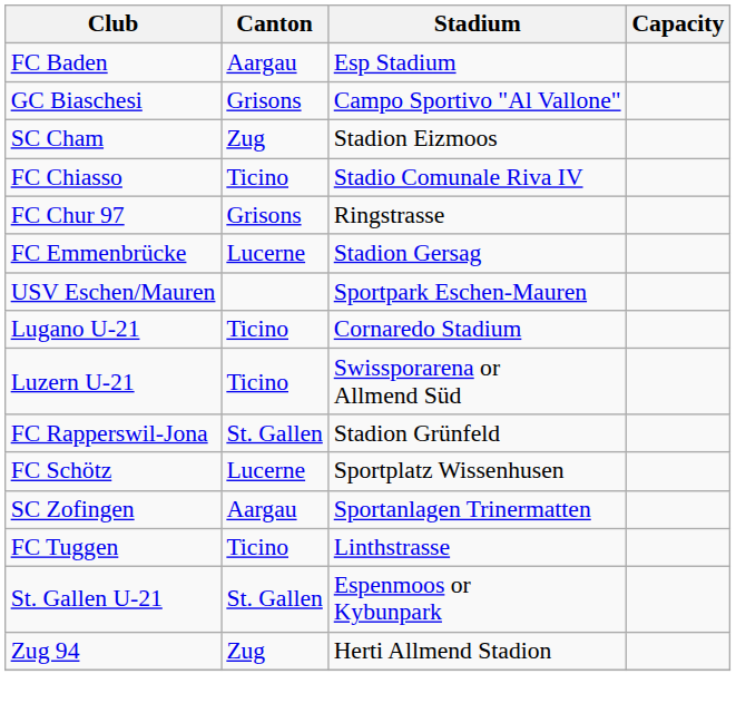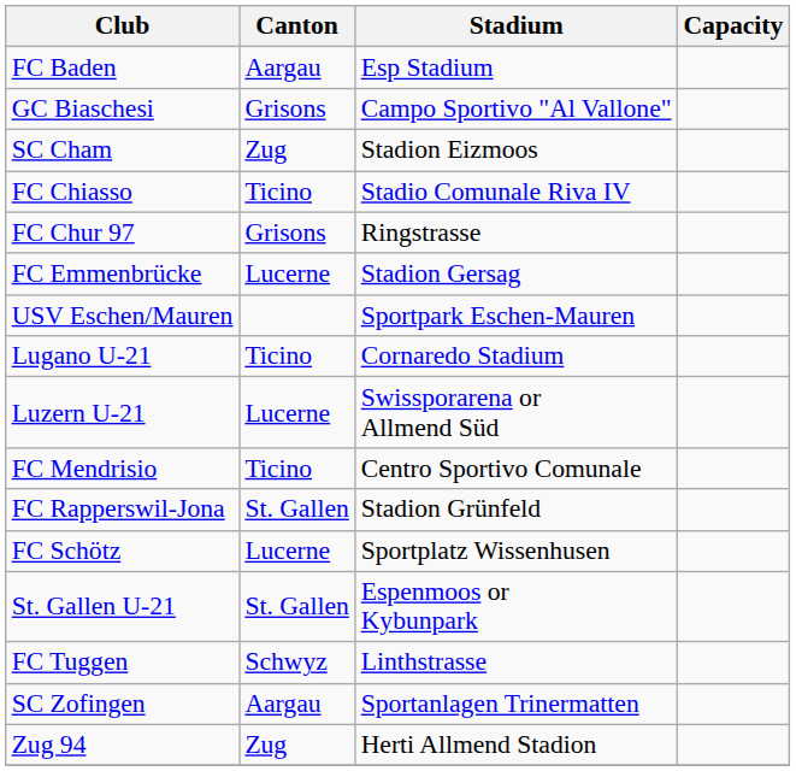 <table class="wikitable">
 <tr>
 <th>Club</th>
 <th>Canton</th>
 <th>Stadium</th>
 <th>Capacity</th>
 </tr>
 <tr>
 <td><a href='#'>FC Baden</a></td>
 <td><a href='#'>Aargau</a></td>
 <td><a href='#'>Esp Stadium</a></td>
 <td></td>
 </tr>
 <tr>
 <td><a href='#'>GC Biaschesi</a></td>
 <td><a href='#'>Grisons</a></td>
 <td><a href='#'>Campo Sportivo "Al Vallone"</a></td>
 <td></td>
 </tr>
 <tr>
 <td><a href='#'>SC Cham</a></td>
 <td><a href='#'>Zug</a></td>
 <td>Stadion Eizmoos</td>
 <td></td>
 </tr>
 <tr>
 <td><a href='#'>FC Chiasso</a></td>
 <td><a href='#'>Ticino</a></td>
 <td><a href='#'>Stadio Comunale Riva IV</a></td>
 <td></td>
 </tr>
 <tr>
 <td><a href='#'>FC Chur 97</a></td>
 <td><a href='#'>Grisons</a></td>
 <td>Ringstrasse</td>
 <td></td>
 </tr>
 <tr>
 <td><a href='#'>FC Emmenbrücke</a></td>
 <td><a href='#'>Lucerne</a></td>
 <td><a href='#'>Stadion Gersag</a></td>
 <td></td>
 </tr>
 <tr>
 <td><a href='#'>USV Eschen/Mauren</a></td>
 <td></td>
 <td><a href='#'>Sportpark Eschen-Mauren</a></td>
 <td></td>
 </tr>
 <tr>
 <td><a href='#'>Lugano U-21</a></td>
 <td><a href='#'>Ticino</a></td>
 <td><a href='#'>Cornaredo Stadium</a></td>
 <td></td>
 </tr>
 <tr>
 <td><a href='#'>Luzern U-21</a></td>
-<td><a href='#'>Ticino</a></td>
+<td><a href='#'>Lucerne</a></td>
 <td><a href='#'>Swissporarena</a> or<br>Allmend Süd</td>
 <td><br></td>
+</tr>
+<tr>
+<td><a href='#'>FC Mendrisio</a></td>
+<td><a href='#'>Ticino</a></td>
+<td>Centro Sportivo Comunale</td>
+<td></td>
 </tr>
 <tr>
 <td><a href='#'>FC Rapperswil-Jona</a></td>
 <td><a href='#'>St. Gallen</a></td>
 <td>Stadion Grünfeld</td>
 <td></td>
 </tr>
 <tr>
 <td><a href='#'>FC Schötz</a></td>
 <td><a href='#'>Lucerne</a></td>
 <td>Sportplatz Wissenhusen</td>
 <td></td>
 </tr>
 <tr>
+<td><a href='#'>St. Gallen U-21</a></td>
+<td><a href='#'>St. Gallen</a></td>
+<td><a href='#'>Espenmoos</a> or<br><a href='#'>Kybunpark</a></td>
+<td><br></td>
+</tr>
+<tr>
+<td><a href='#'>FC Tuggen</a></td>
+<td><a href='#'>Schwyz</a></td>
+<td><a href='#'>Linthstrasse</a></td>
+<td></td>
+</tr>
+<tr>
 <td><a href='#'>SC Zofingen</a></td>
 <td><a href='#'>Aargau</a></td>
 <td><a href='#'>Sportanlagen Trinermatten</a></td>
 <td></td>
-</tr>
-<tr>
-<td><a href='#'>FC Tuggen</a></td>
-<td><a href='#'>Ticino</a></td>
-<td><a href='#'>Linthstrasse</a></td>
-<td></td>
-</tr>
-<tr>
-<td><a href='#'>St. Gallen U-21</a></td>
-<td><a href='#'>St. Gallen</a></td>
-<td><a href='#'>Espenmoos</a> or<br><a href='#'>Kybunpark</a></td>
-<td><br></td>
 </tr>
 <tr>
 <td><a href='#'>Zug 94</a></td>
 <td><a href='#'>Zug</a></td>
 <td>Herti Allmend Stadion</td>
 <td></td>
 </tr>
 <tr>
 </tr>
 </table>
